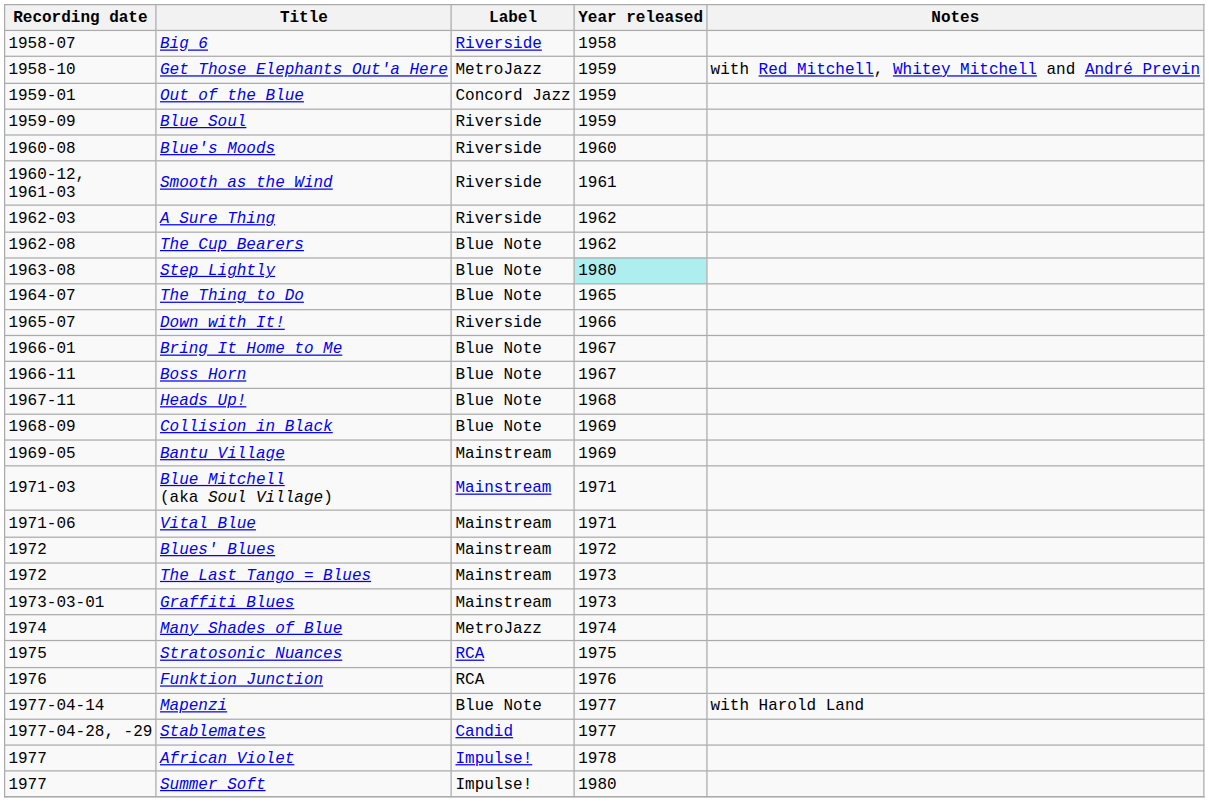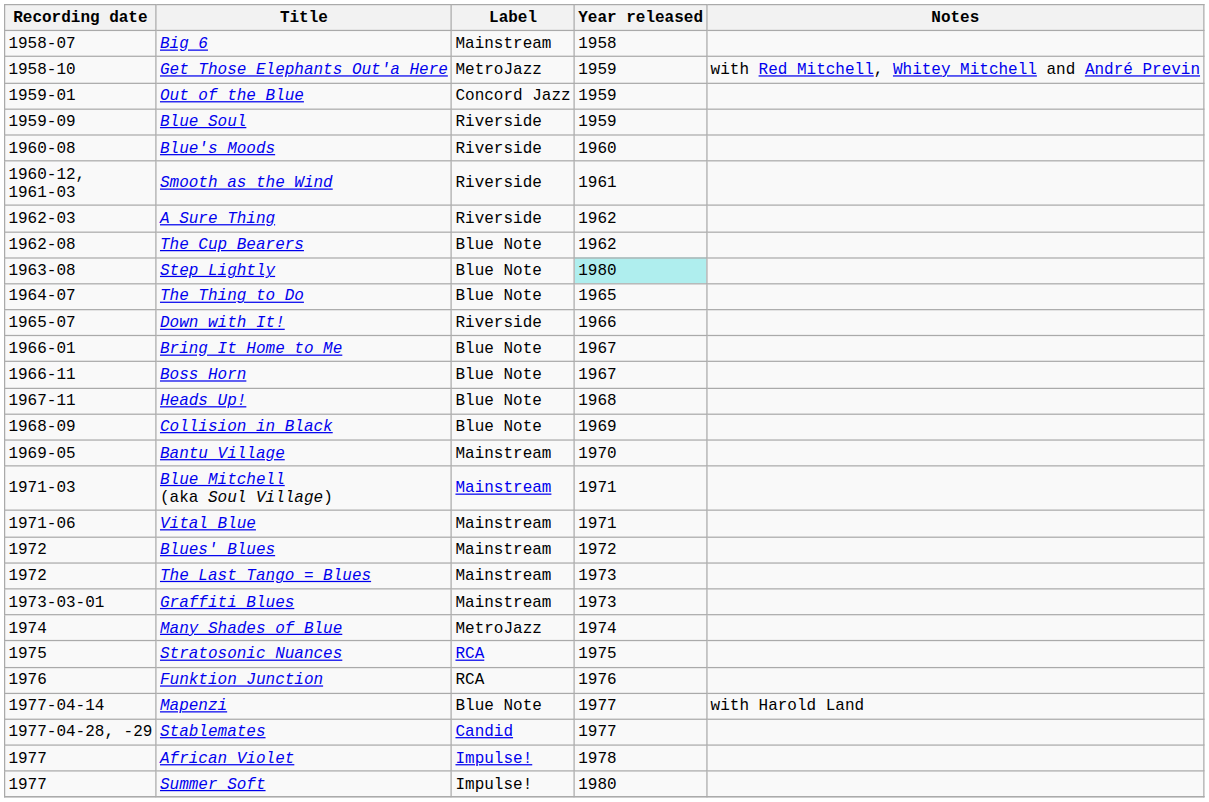 <table class="wikitable sortable">
 <tr>
 <th>Recording date</th>
 <th>Title</th>
 <th>Label</th>
 <th>Year released</th>
 <th>Notes</th>
 </tr>
 <tr>
 <td>1958-07</td>
 <td><em><a href='#'>Big 6</a></em></td>
-<td><a href='#'>Riverside</a></td>
+<td>Mainstream</td>
 <td>1958</td>
 <td></td>
 </tr>
 <tr>
 <td>1958-10</td>
 <td><em><a href='#'>Get Those Elephants Out'a Here</a></em></td>
 <td>MetroJazz</td>
 <td>1959</td>
 <td>with <a href='#'>Red Mitchell</a>, <a href='#'>Whitey Mitchell</a> and <a href='#'>André Previn</a></td>
 </tr>
 <tr>
 <td>1959-01</td>
 <td><em><a href='#'>Out of the Blue</a></em></td>
 <td>Concord Jazz</td>
 <td>1959</td>
 <td></td>
 </tr>
 <tr>
 <td>1959-09</td>
 <td><em><a href='#'>Blue Soul</a></em></td>
 <td>Riverside</td>
 <td>1959</td>
 <td></td>
 </tr>
 <tr>
 <td>1960-08</td>
 <td><em><a href='#'>Blue's Moods</a></em></td>
 <td>Riverside</td>
 <td>1960</td>
 <td></td>
 </tr>
 <tr>
 <td>1960-12, <br>1961-03</td>
 <td><em><a href='#'>Smooth as the Wind</a></em></td>
 <td>Riverside</td>
 <td>1961</td>
 <td></td>
 </tr>
 <tr>
 <td>1962-03</td>
 <td><em><a href='#'>A Sure Thing</a></em></td>
 <td>Riverside</td>
 <td>1962</td>
 <td></td>
 </tr>
 <tr>
 <td>1962-08</td>
 <td><em><a href='#'>The Cup Bearers</a></em></td>
 <td>Blue Note</td>
 <td>1962</td>
 <td></td>
 </tr>
 <tr>
 <td>1963-08</td>
 <td><em><a href='#'>Step Lightly</a></em></td>
 <td>Blue Note</td>
 <td style="background: paleturquoise;">1980</td>
 <td></td>
 </tr>
 <tr>
 <td>1964-07</td>
 <td><em><a href='#'>The Thing to Do</a></em></td>
 <td>Blue Note</td>
 <td>1965</td>
 <td></td>
 </tr>
 <tr>
 <td>1965-07</td>
 <td><em><a href='#'>Down with It!</a></em></td>
 <td>Riverside</td>
 <td>1966</td>
 <td></td>
 </tr>
 <tr>
 <td>1966-01</td>
 <td><em><a href='#'>Bring It Home to Me</a></em></td>
 <td>Blue Note</td>
 <td>1967</td>
 <td></td>
 </tr>
 <tr>
 <td>1966-11</td>
 <td><em><a href='#'>Boss Horn</a></em></td>
 <td>Blue Note</td>
 <td>1967</td>
 <td></td>
 </tr>
 <tr>
 <td>1967-11</td>
 <td><em><a href='#'>Heads Up!</a></em></td>
 <td>Blue Note</td>
 <td>1968</td>
 <td></td>
 </tr>
 <tr>
 <td>1968-09</td>
 <td><em><a href='#'>Collision in Black</a></em></td>
 <td>Blue Note</td>
 <td>1969</td>
 <td></td>
 </tr>
 <tr>
 <td>1969-05</td>
 <td><em><a href='#'>Bantu Village</a></em></td>
 <td>Mainstream</td>
-<td>1969</td>
+<td>1970</td>
 <td></td>
 </tr>
 <tr>
 <td>1971-03</td>
 <td><em><a href='#'>Blue Mitchell</a></em> <br>(aka <em>Soul Village</em>)</td>
 <td><a href='#'>Mainstream</a></td>
 <td>1971</td>
 <td></td>
 </tr>
 <tr>
 <td>1971-06</td>
 <td><em><a href='#'>Vital Blue</a></em></td>
 <td>Mainstream</td>
 <td>1971</td>
 <td></td>
 </tr>
 <tr>
 <td>1972</td>
 <td><em><a href='#'>Blues' Blues</a></em></td>
 <td>Mainstream</td>
 <td>1972</td>
 <td></td>
 </tr>
 <tr>
 <td>1972</td>
 <td><em><a href='#'>The Last Tango = Blues</a></em></td>
 <td>Mainstream</td>
 <td>1973</td>
 <td></td>
 </tr>
 <tr>
 <td>1973-03-01</td>
 <td><em><a href='#'>Graffiti Blues</a></em></td>
 <td>Mainstream</td>
 <td>1973</td>
 <td></td>
 </tr>
 <tr>
 <td>1974</td>
 <td><em><a href='#'>Many Shades of Blue</a></em></td>
 <td>MetroJazz</td>
 <td>1974</td>
 <td></td>
 </tr>
 <tr>
 <td>1975</td>
 <td><em><a href='#'>Stratosonic Nuances</a></em></td>
 <td><a href='#'>RCA</a></td>
 <td>1975</td>
 <td></td>
 </tr>
 <tr>
 <td>1976</td>
 <td><em><a href='#'>Funktion Junction</a></em></td>
 <td>RCA</td>
 <td>1976</td>
 <td></td>
 </tr>
 <tr>
 <td>1977-04-14</td>
 <td><em><a href='#'>Mapenzi</a></em></td>
 <td>Blue Note</td>
 <td>1977</td>
 <td>with Harold Land</td>
 </tr>
 <tr>
 <td>1977-04-28, -29</td>
 <td><em><a href='#'>Stablemates</a></em></td>
 <td><a href='#'>Candid</a></td>
 <td>1977</td>
 <td></td>
 </tr>
 <tr>
 <td>1977</td>
 <td><em><a href='#'>African Violet</a></em></td>
 <td><a href='#'>Impulse!</a></td>
 <td>1978</td>
 <td></td>
 </tr>
 <tr>
 <td>1977</td>
 <td><em><a href='#'>Summer Soft</a></em></td>
 <td>Impulse!</td>
 <td>1980</td>
 <td></td>
 </tr>
 <tr>
 </tr>
 </table>
